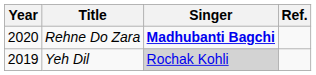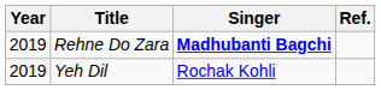 <table class="wikitable sortable">
 <tr>
 <th>Year</th>
 <th>Title</th>
 <th>Singer</th>
 <th class="unsortable">Ref.</th>
 </tr>
 <tr>
-<td>2020</td>
+<td>2019</td>
 <td><em>Rehne Do Zara</em></td>
 <td><strong><a href='#'>Madhubanti Bagchi</a></strong></td>
 <td></td>
 </tr>
 <tr>
 <td>2019</td>
 <td><em>Yeh Dil</em></td>
-<td style="background: lightgrey;"><a href='#'>Rochak Kohli</a></td>
+<td><a href='#'>Rochak Kohli</a></td>
 <td></td>
 </tr>
 </table>
